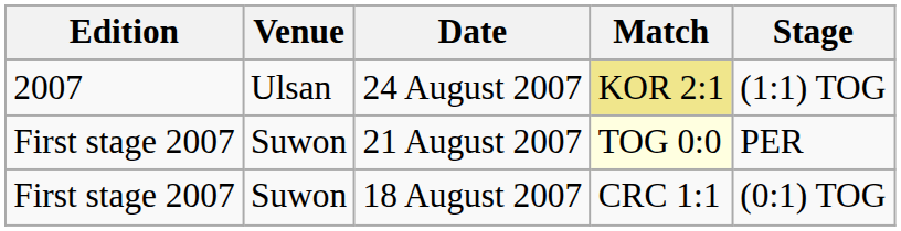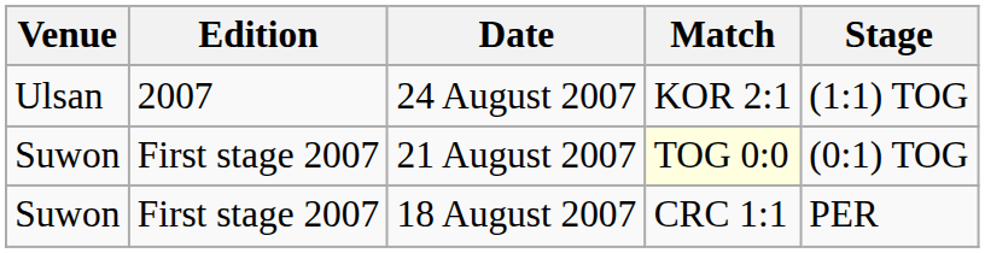 <table class="wikitable" border="1">
 <tr>
+<th>Venue</th>
 <th>Edition</th>
-<th>Venue</th>
 <th>Date</th>
 <th>Match</th>
 <th>Stage</th>
 </tr>
 <tr>
+<td>Ulsan</td>
 <td>2007</td>
-<td>Ulsan</td>
 <td>24 August 2007</td>
-<td style="background: khaki;">KOR 2:1</td>
+<td>KOR 2:1</td>
 <td>(1:1) TOG</td>
 </tr>
 <tr>
+<td>Suwon</td>
 <td>First stage 2007</td>
-<td>Suwon</td>
 <td>21 August 2007</td>
 <td style="background: lightyellow;">TOG 0:0</td>
+<td>(0:1) TOG</td>
+</tr>
+<tr>
+<td>Suwon</td>
+<td>First stage 2007</td>
+<td>18 August 2007</td>
+<td>CRC 1:1</td>
 <td>PER</td>
 </tr>
-<tr>
-<td>First stage 2007</td>
-<td>Suwon</td>
-<td>18 August 2007</td>
-<td>CRC 1:1</td>
-<td>(0:1) TOG</td>
-</tr>
 </table>
